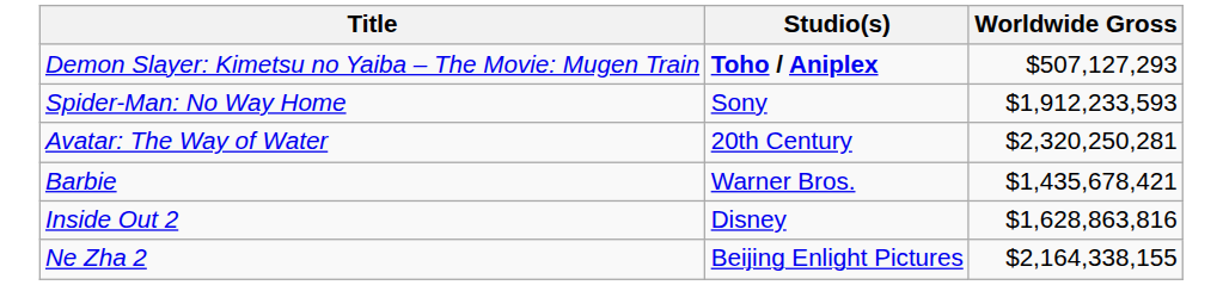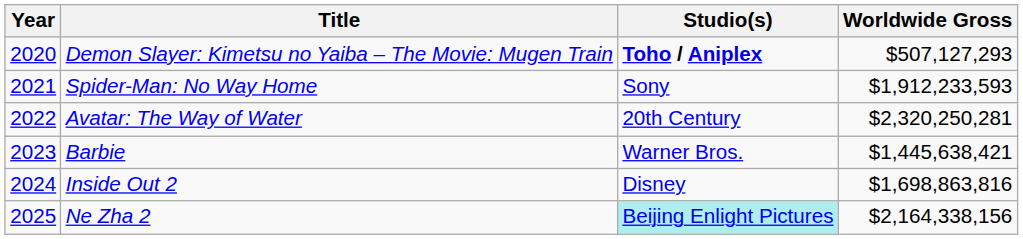 <table class="wikitable sortable"  style="margin:auto; margin:auto;">
 <tr>
+<th>Year</th>
 <th>Title</th>
 <th>Studio(s)</th>
 <th>Worldwide Gross</th>
 </tr>
 <tr>
+<td><a href='#'>2020</a></td>
 <td><em><a href='#'>Demon Slayer: Kimetsu no Yaiba – The Movie: Mugen Train</a></em></td>
 <td><strong><a href='#'>Toho</a> / <a href='#'>Aniplex</a></strong></td>
 <td align="right">$507,127,293</td>
 </tr>
 <tr>
+<td><a href='#'>2021</a></td>
 <td><em><a href='#'>Spider-Man: No Way Home</a></em></td>
 <td><a href='#'>Sony</a></td>
 <td align="right">$1,912,233,593</td>
 </tr>
 <tr>
+<td><a href='#'>2022</a></td>
 <td><em><a href='#'>Avatar: The Way of Water</a></em></td>
 <td><a href='#'>20th Century</a></td>
 <td align="right">$2,320,250,281</td>
 </tr>
 <tr>
+<td><a href='#'>2023</a></td>
 <td><em><a href='#'>Barbie</a></em></td>
 <td><a href='#'>Warner Bros.</a></td>
-<td align="right">$1,435,678,421</td>
+<td align="right">$1,445,638,421</td>
 </tr>
 <tr>
+<td><a href='#'>2024</a></td>
 <td><em><a href='#'>Inside Out 2</a></em></td>
 <td><a href='#'>Disney</a></td>
-<td align="right">$1,628,863,816</td>
+<td align="right">$1,698,863,816</td>
 </tr>
 <tr>
+<td><a href='#'>2025</a></td>
 <td><em><a href='#'>Ne Zha 2</a></em> </td>
-<td><a href='#'>Beijing Enlight Pictures</a></td>
-<td align="right">$2,164,338,155</td>
+<td style="background: paleturquoise;"><a href='#'>Beijing Enlight Pictures</a></td>
+<td align="right">$2,164,338,156</td>
 </tr>
 </table>
